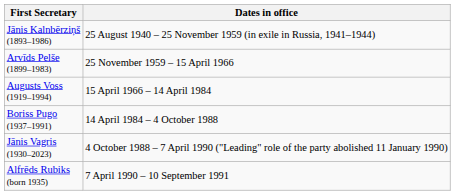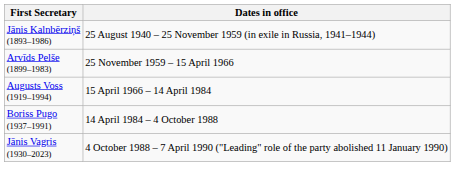 <table class="wikitable">
 <tr>
 <th>First Secretary</th>
 <th>Dates in office</th>
 </tr>
 <tr>
 <td><a href='#'>Jānis Kalnbērziņš</a><br><small>(1893–1986)</small></td>
 <td>25 August 1940 – 25 November 1959 (in exile in Russia, 1941–1944)</td>
 </tr>
 <tr>
 <td><a href='#'>Arvīds Pelše</a><br><small>(1899–1983)</small></td>
 <td>25 November 1959 – 15 April 1966</td>
 </tr>
 <tr>
 <td><a href='#'>Augusts Voss</a><br><small>(1919–1994)</small></td>
 <td>15 April 1966 – 14 April 1984</td>
 </tr>
 <tr>
 <td><a href='#'>Boriss Pugo</a><br><small>(1937–1991)</small></td>
 <td>14 April 1984 – 4 October 1988</td>
 </tr>
 <tr>
 <td><a href='#'>Jānis Vagris</a><br><small>(1930–2023)</small></td>
 <td>4 October 1988 – 7 April 1990 ("Leading" role of the party abolished 11 January 1990)</td>
 </tr>
-<tr>
-<td><a href='#'>Alfrēds Rubiks</a><br><small>(born 1935)</small></td>
-<td>7 April 1990 –  10 September 1991</td>
-</tr>
 </table>
